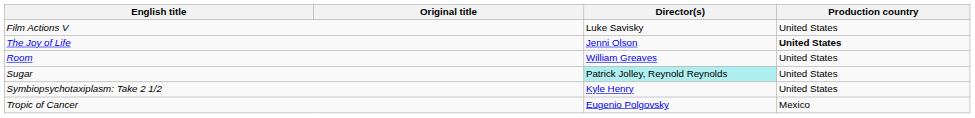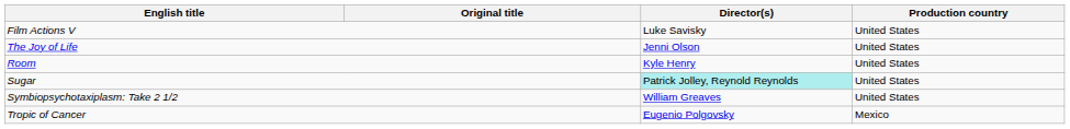 <table class="wikitable" width=100%>
 <tr>
 <th scope="col" width="32%">English title</th>
 <th scope="col" width="28%">Original title</th>
 <th scope="col" width="20%">Director(s)</th>
 <th scope="col" width="20%">Production country</th>
 </tr>
 <tr>
 <td colspan=2><em>Film Actions V</em></td>
 <td>Luke Savisky</td>
 <td>United States</td>
 </tr>
 <tr>
 <td colspan=2><em><a href='#'>The Joy of Life</a></em></td>
 <td><a href='#'>Jenni Olson</a></td>
-<td><strong>United States</strong></td>
+<td>United States</td>
 </tr>
 <tr>
 <td colspan=2><em><a href='#'>Room</a></em></td>
-<td><a href='#'>William Greaves</a></td>
+<td><a href='#'>Kyle Henry</a></td>
 <td>United States</td>
 </tr>
 <tr>
 <td colspan=2><em>Sugar</em></td>
 <td style="background: paleturquoise;">Patrick Jolley, Reynold Reynolds</td>
 <td>United States</td>
 </tr>
 <tr>
 <td colspan=2><em>Symbiopsychotaxiplasm: Take 2 1/2</em></td>
-<td><a href='#'>Kyle Henry</a></td>
+<td><a href='#'>William Greaves</a></td>
 <td>United States</td>
 </tr>
 <tr>
 <td colspan=2><em>Tropic of Cancer</em></td>
 <td><a href='#'>Eugenio Polgovsky</a></td>
 <td>Mexico</td>
 </tr>
 </table>
